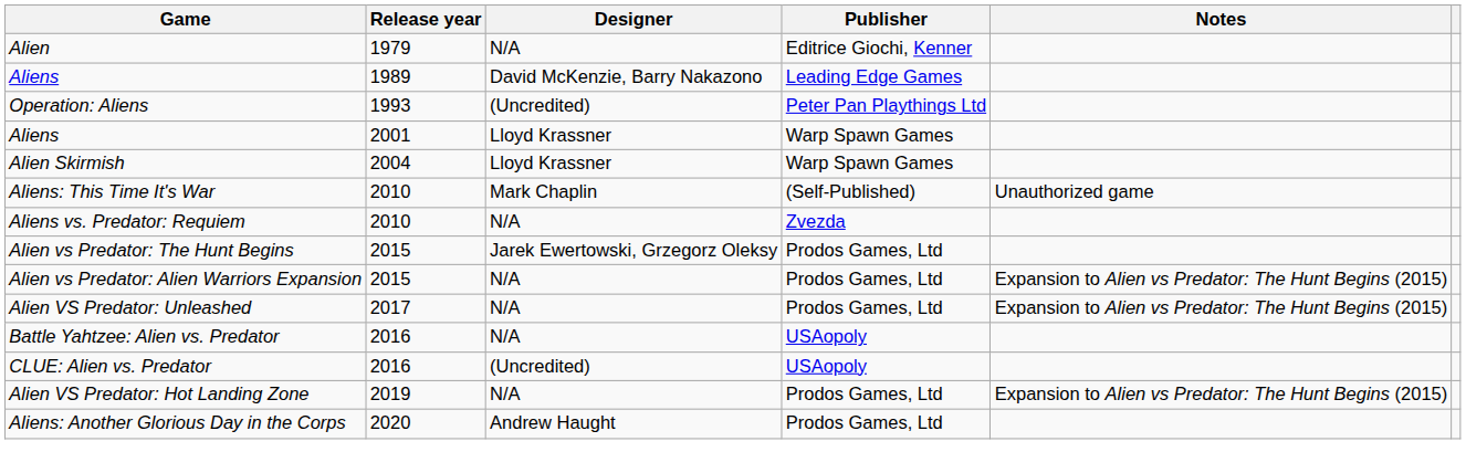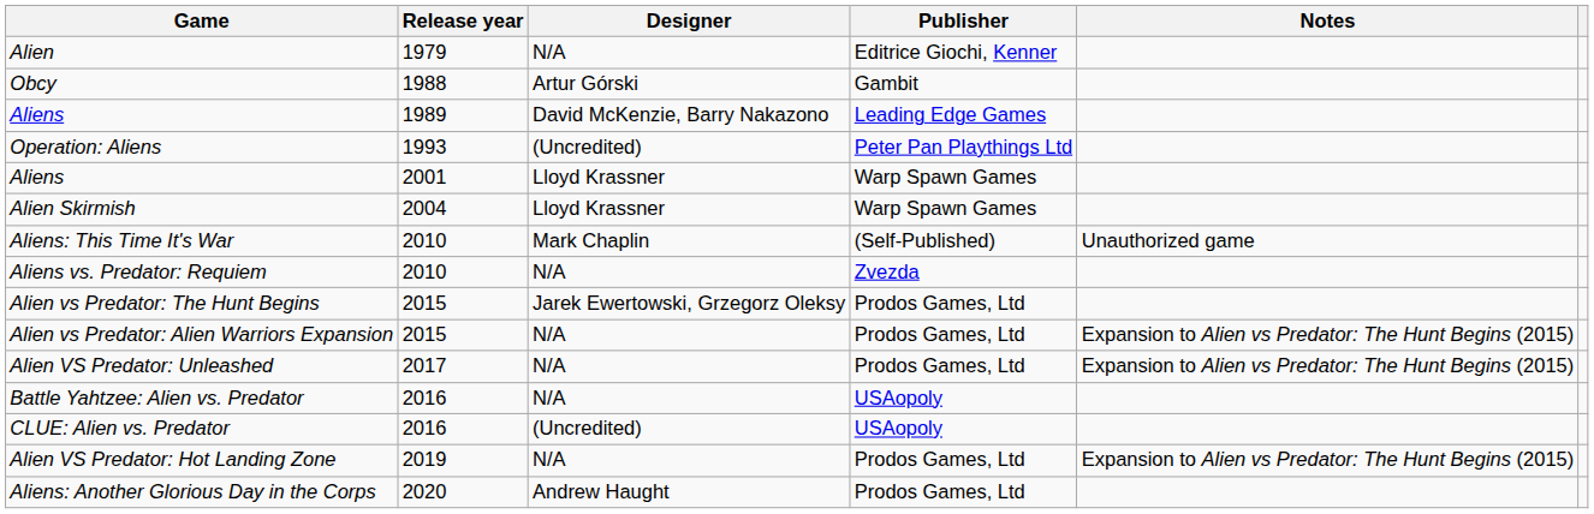 <table class="wikitable sortable">
 <tr>
 <th scope="col">Game</th>
 <th scope="col">Release year</th>
 <th scope="col">Designer</th>
 <th scope="col">Publisher</th>
 <th scope="col">Notes</th>
 <th scope="col" class="unsortable"></th>
 </tr>
 <tr>
 <td><em>Alien</em></td>
 <td>1979</td>
 <td>N/A</td>
 <td>Editrice Giochi, <a href='#'>Kenner</a></td>
+<td></td>
+<td></td>
+</tr>
+<tr>
+<td><em>Obcy</em></td>
+<td>1988</td>
+<td>Artur Górski</td>
+<td>Gambit</td>
 <td></td>
 <td></td>
 </tr>
 <tr>
 <td><em><a href='#'>Aliens</a></em></td>
 <td>1989</td>
 <td>David McKenzie, Barry Nakazono</td>
 <td><a href='#'>Leading Edge Games</a></td>
 <td></td>
 <td></td>
 </tr>
 <tr>
 <td><em>Operation: Aliens</em></td>
 <td>1993</td>
 <td>(Uncredited)</td>
 <td><a href='#'>Peter Pan Playthings Ltd</a></td>
 <td></td>
 <td></td>
 </tr>
 <tr>
 <td><em>Aliens</em></td>
 <td>2001</td>
 <td>Lloyd Krassner</td>
 <td>Warp Spawn Games</td>
 <td></td>
 <td></td>
 </tr>
 <tr>
 <td><em>Alien Skirmish</em></td>
 <td>2004</td>
 <td>Lloyd Krassner</td>
 <td>Warp Spawn Games</td>
 <td></td>
 <td></td>
 </tr>
 <tr>
 <td><em>Aliens: This Time It's War</em></td>
 <td>2010</td>
 <td>Mark Chaplin</td>
 <td>(Self-Published)</td>
 <td>Unauthorized game</td>
 <td></td>
 </tr>
 <tr>
 <td><em>Aliens vs. Predator: Requiem</em></td>
 <td>2010</td>
 <td>N/A</td>
 <td><a href='#'>Zvezda</a></td>
 <td></td>
 <td></td>
 </tr>
 <tr>
 <td><em>Alien vs Predator: The Hunt Begins</em></td>
 <td>2015</td>
 <td>Jarek Ewertowski, Grzegorz Oleksy</td>
 <td>Prodos Games, Ltd</td>
 <td></td>
 <td></td>
 </tr>
 <tr>
 <td><em>Alien vs Predator: Alien Warriors Expansion</em></td>
 <td>2015</td>
 <td>N/A</td>
 <td>Prodos Games, Ltd</td>
 <td>Expansion to <em>Alien vs Predator: The Hunt Begins</em> (2015)</td>
 <td></td>
 </tr>
 <tr>
 <td><em>Alien VS Predator: Unleashed</em></td>
 <td>2017</td>
 <td>N/A</td>
 <td>Prodos Games, Ltd</td>
 <td>Expansion to <em>Alien vs Predator: The Hunt Begins</em> (2015)</td>
 <td></td>
 </tr>
 <tr>
 <td><em>Battle Yahtzee: Alien vs. Predator</em></td>
 <td>2016</td>
 <td>N/A</td>
 <td><a href='#'>USAopoly</a></td>
 <td></td>
 <td></td>
 </tr>
 <tr>
 <td><em>CLUE: Alien vs. Predator</em></td>
 <td>2016</td>
 <td>(Uncredited)</td>
 <td><a href='#'>USAopoly</a></td>
 <td></td>
 <td></td>
 </tr>
 <tr>
 <td><em>Alien VS Predator: Hot Landing Zone</em></td>
 <td>2019</td>
 <td>N/A</td>
 <td>Prodos Games, Ltd</td>
 <td>Expansion to <em>Alien vs Predator: The Hunt Begins</em> (2015)</td>
 <td></td>
 </tr>
 <tr>
 <td><em>Aliens: Another Glorious Day in the Corps</em></td>
 <td>2020</td>
 <td>Andrew Haught</td>
 <td>Prodos Games, Ltd</td>
 <td></td>
 <td></td>
 </tr>
 </table>
